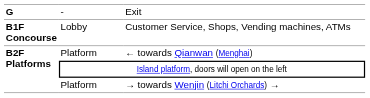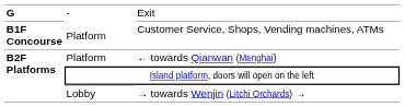 <table table border=0 cellspacing=0 cellpadding=3>
 <tr>
 <td style="border-top:solid 1px gray;" width=50 valign=top><strong>G</strong></td>
 <td style="border-top:solid 1px gray;" width=100 valign=top>-</td>
 <td style="border-top:solid 1px gray;" width=390 valign=top>Exit</td>
 </tr>
 <tr>
 <td style="border-bottom:solid 1px gray; border-top:solid 1px gray;" valign=top width=50><strong>B1F<br>Concourse</strong></td>
-<td style="border-bottom:solid 1px gray; border-top:solid 1px gray;" valign=top width=100>Lobby</td>
+<td style="border-bottom:solid 1px gray;">Platform</td>
 <td style="border-bottom:solid 1px gray; border-top:solid 1px gray;" valign=top width=390>Customer Service, Shops, Vending machines, ATMs</td>
 </tr>
 <tr>
 <td style="border-bottom:solid 1px gray;" rowspan="3" valign=top><strong>B2F<br>Platforms</strong></td>
 <td>Platform</td>
 <td>←  towards <a href='#'>Qianwan</a> <small>(<a href='#'>Menghai</a>)</small></td>
 </tr>
 <tr>
 <td style="border-right:solid 2px black;border-left:solid 2px black;border-top:solid 2px black;border-bottom:solid 2px black;text-align:center;" colspan=2><small><a href='#'>Island platform</a>, doors will open on the left</small></td>
 </tr>
 <tr>
-<td style="border-bottom:solid 1px gray;">Platform</td>
+<td style="border-bottom:solid 1px gray; border-top:solid 1px gray;" valign=top width=100>Lobby</td>
 <td style="border-bottom:solid 1px gray;"><span>→</span>  towards <a href='#'>Wenjin</a> <small>(<a href='#'>Litchi Orchards</a>)</small> →</td>
 </tr>
 </table>
